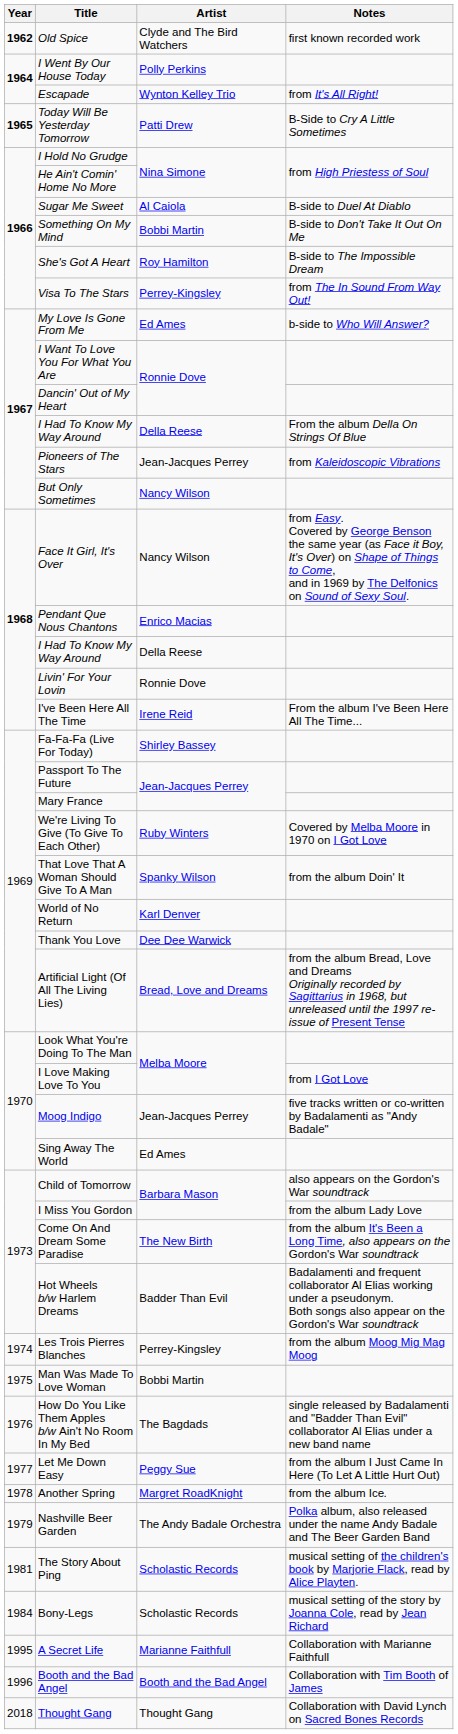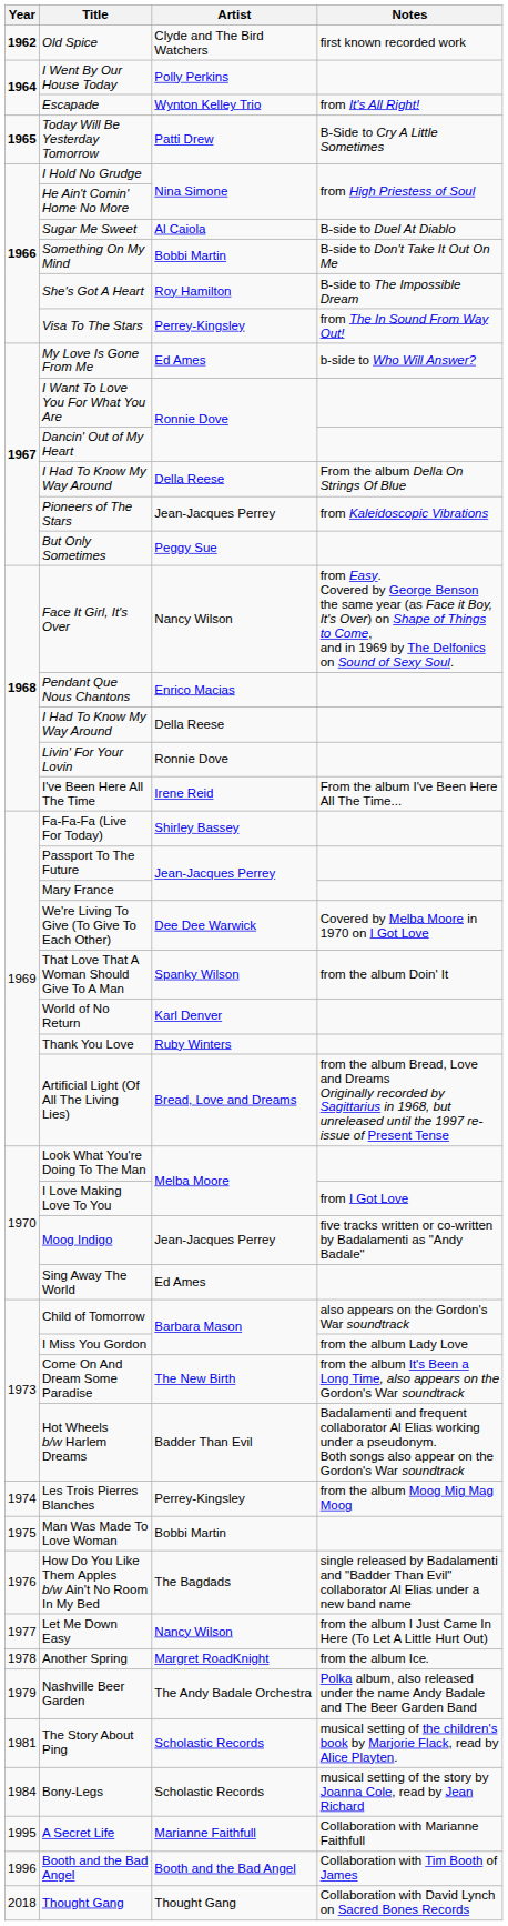 <table class="wikitable sortable" width=100%>
 <tr>
 <th width="30">Year</th>
 <th>Title</th>
 <th width="200">Artist</th>
 <th>Notes</th>
 </tr>
 <tr>
 <td><strong>1962</strong></td>
 <td><em>Old Spice</em></td>
 <td>Clyde and The Bird Watchers</td>
 <td>first known recorded work</td>
 </tr>
 <tr>
 <td rowspan = "2"><strong>1964</strong></td>
 <td><em>I Went By Our House Today</em></td>
 <td><a href='#'>Polly Perkins</a></td>
 <td></td>
 </tr>
 <tr>
 <td><em>Escapade</em></td>
 <td><a href='#'>Wynton Kelley Trio</a></td>
 <td>from <em><a href='#'>It's All Right!</a></em></td>
 </tr>
 <tr>
 <td><strong>1965</strong></td>
 <td><em>Today Will Be Yesterday Tomorrow</em></td>
 <td><a href='#'>Patti Drew</a></td>
 <td>B-Side to <em>Cry A Little Sometimes</em></td>
 </tr>
 <tr>
 <td rowspan="6"><strong>1966</strong></td>
 <td><em>I Hold No Grudge</em></td>
 <td rowspan="2"><a href='#'>Nina Simone</a></td>
 <td rowspan="2">from <em><a href='#'>High Priestess of Soul</a></em></td>
 </tr>
 <tr>
 <td><em>He Ain't Comin' Home No More</em></td>
 </tr>
 <tr>
 <td><em>Sugar Me Sweet</em></td>
 <td><a href='#'>Al Caiola</a></td>
 <td>B-side to <em>Duel At Diablo</em></td>
 </tr>
 <tr>
 <td><em>Something On My Mind</em></td>
 <td><a href='#'>Bobbi Martin</a></td>
 <td>B-side to <em>Don't Take It Out On Me</em></td>
 </tr>
 <tr>
 <td><em>She's Got A Heart</em></td>
 <td><a href='#'>Roy Hamilton</a></td>
 <td>B-side to <em>The Impossible Dream</em></td>
 </tr>
 <tr>
 <td><em>Visa To The Stars</em></td>
 <td><a href='#'>Perrey-Kingsley</a></td>
 <td>from <a href='#'><em>The In Sound From Way Out!</em></a></td>
 </tr>
 <tr>
 <td rowspan="6"><strong>1967</strong></td>
 <td><em>My Love Is Gone From Me</em></td>
 <td><a href='#'>Ed Ames</a></td>
 <td>b-side to <a href='#'><em>Who Will Answer?</em></a></td>
 </tr>
 <tr>
 <td><em>I Want To Love You For What You Are</em></td>
 <td rowspan="2"><a href='#'>Ronnie Dove</a></td>
 <td></td>
 </tr>
 <tr>
 <td><em>Dancin' Out of My Heart</em></td>
 <td></td>
 </tr>
 <tr>
 <td><em>I Had To Know My Way Around</em></td>
 <td><a href='#'>Della Reese</a></td>
 <td>From the album <em>Della On Strings Of Blue</em></td>
 </tr>
 <tr>
 <td><em>Pioneers of The Stars</em></td>
 <td>Jean-Jacques Perrey</td>
 <td>from <em><a href='#'>Kaleidoscopic Vibrations</a></em></td>
 </tr>
 <tr>
 <td><em>But Only Sometimes</em></td>
-<td><a href='#'>Nancy Wilson</a></td>
+<td><a href='#'>Peggy Sue</a></td>
 <td></td>
 </tr>
 <tr>
 <td rowspan="5"><strong>1968</strong></td>
 <td><em>Face It Girl, It's Over</em></td>
 <td>Nancy Wilson</td>
 <td>from <a href='#'><em>Easy</em></a>.<br>Covered by <a href='#'>George Benson</a> the same year (as <em>Face it Boy, It's Over</em>) on <a href='#'><em>Shape of Things to Come</em></a>,<br>and in 1969 by <a href='#'>The Delfonics</a> on <em><a href='#'>Sound of Sexy Soul</a></em>.</td>
 </tr>
 <tr>
 <td><em>Pendant Que Nous Chantons</em></td>
 <td><a href='#'>Enrico Macias</a></td>
 <td></td>
 </tr>
 <tr>
 <td><em>I Had To Know My Way Around</em></td>
 <td>Della Reese</td>
 <td></td>
 </tr>
 <tr>
 <td><em>Livin' For Your Lovin<strong></td>
 <td>Ronnie Dove</td>
 <td></td>
 </tr>
 <tr>
 <td></em>I've Been Here All The Time<em></td>
 <td><a href='#'>Irene Reid</a></td>
 <td>From the album </em>I've Been Here All The Time...<em></td>
 </tr>
 <tr>
 <td rowspan="8"></strong>1969<strong></td>
 <td></em>Fa-Fa-Fa (Live For Today)<em></td>
 <td><a href='#'>Shirley Bassey</a></td>
 <td></td>
 </tr>
 <tr>
 <td></em>Passport To The Future<em></td>
 <td rowspan="2"><a href='#'>Jean-Jacques Perrey</a></td>
 <td></td>
 </tr>
 <tr>
 <td></em>Mary France<em></td>
 <td></td>
 </tr>
 <tr>
 <td></em>We're Living To Give (To Give To Each Other)<em></td>
-<td><a href='#'>Ruby Winters</a></td>
+<td><a href='#'>Dee Dee Warwick</a></td>
 <td>Covered by <a href='#'>Melba Moore</a> in 1970 on </em><a href='#'>I Got Love</a><em></td>
 </tr>
 <tr>
 <td></em>That Love That A Woman Should Give To A Man<em></td>
 <td><a href='#'>Spanky Wilson</a></td>
 <td>from the album </em>Doin' It<em></td>
 </tr>
 <tr>
 <td></em>World of No Return<em></td>
 <td><a href='#'>Karl Denver</a></td>
 </tr>
 <tr>
 <td></em>Thank You Love<em></td>
-<td><a href='#'>Dee Dee Warwick</a></td>
+<td><a href='#'>Ruby Winters</a></td>
 <td></td>
 </tr>
 <tr>
 <td></em>Artificial Light (Of All The Living Lies)<em></td>
 <td><a href='#'>Bread, Love and Dreams</a></td>
 <td>from the album </em>Bread, Love and Dreams<em><br>Originally recorded by <a href='#'>Sagittarius</a> in 1968, but unreleased until the 1997 re-issue of </em><a href='#'>Present Tense</a><em></td>
 </tr>
 <tr>
 <td rowspan="4"></strong>1970<strong></td>
 <td></em>Look What You're Doing To The Man<em></td>
 <td rowspan="2"><a href='#'>Melba Moore</a></td>
 <td></td>
 </tr>
 <tr>
 <td></em>I Love Making Love To You<em></td>
 <td>from </em><a href='#'>I Got Love</a><em></td>
 </tr>
 <tr>
 <td></em><a href='#'>Moog Indigo</a><em></td>
 <td>Jean-Jacques Perrey</td>
 <td>five tracks written or co-written by Badalamenti as "Andy Badale"</td>
 </tr>
 <tr>
 <td></em>Sing Away The World<em></td>
 <td>Ed Ames</td>
 <td></td>
 </tr>
 <tr>
 <td rowspan="4"></strong>1973<strong></td>
 <td></em>Child of Tomorrow<em></td>
 <td rowspan="2"><a href='#'>Barbara Mason</a></td>
 <td>also appears on the </em>Gordon's War<em> soundtrack</td>
 </tr>
 <tr>
 <td></em>I Miss You Gordon<em></td>
 <td>from the album </em>Lady Love<em></td>
 </tr>
 <tr>
 <td></em>Come On And Dream Some Paradise<em></td>
 <td><a href='#'>The New Birth</a></td>
 <td>from the album </em><a href='#'>It's Been a Long Time</a><em>, also appears on the </em>Gordon's War<em> soundtrack</td>
 </tr>
 <tr>
 <td></em>Hot Wheels<em> <br> b/w </em>Harlem Dreams<em></td>
 <td>Badder Than Evil</td>
 <td>Badalamenti and frequent collaborator Al Elias working under a pseudonym. <br>Both songs also appear on the </em>Gordon's War<em> soundtrack</td>
 </tr>
 <tr>
 <td></strong>1974<strong></td>
 <td></em>Les Trois Pierres Blanches<em></td>
 <td>Perrey-Kingsley</td>
 <td>from the album </em><a href='#'>Moog Mig Mag Moog</a><em></td>
 </tr>
 <tr>
 <td></strong>1975<strong></td>
 <td></em>Man Was Made To Love Woman<em></td>
 <td>Bobbi Martin</td>
 <td></td>
 </tr>
 <tr>
 <td></strong>1976<strong></td>
 <td></em>How Do You Like Them Apples<em> <br> b/w </em>Ain't No Room In My Bed<em></td>
 <td>The Bagdads</td>
 <td>single released by Badalamenti and "Badder Than Evil" collaborator Al Elias under a new band name</td>
 </tr>
 <tr>
 <td></strong>1977<strong></td>
 <td></em>Let Me Down Easy<em></td>
-<td><a href='#'>Peggy Sue</a></td>
+<td><a href='#'>Nancy Wilson</a></td>
 <td>from the album </em>I Just Came In Here (To Let A Little Hurt Out)<em></td>
 </tr>
 <tr>
 <td></strong>1978<strong></td>
 <td></em>Another Spring<em></td>
 <td><a href='#'>Margret RoadKnight</a></td>
 <td>from the album </em>Ice<em>.</td>
 </tr>
 <tr>
 <td></strong>1979<strong></td>
 <td></em>Nashville Beer Garden<em></td>
 <td>The Andy Badale Orchestra</td>
 <td><a href='#'>Polka</a> album, also released under the name </em>Andy Badale and The Beer Garden Band<em></td>
 </tr>
 <tr>
 <td></strong>1981<strong></td>
 <td></em>The Story About Ping<em></td>
 <td><a href='#'>Scholastic Records</a></td>
 <td>musical setting of <a href='#'>the children's book</a> by <a href='#'>Marjorie Flack</a>, read by <a href='#'>Alice Playten</a>.</td>
 </tr>
 <tr>
 <td></strong>1984<strong></td>
 <td></em>Bony-Legs<em></td>
 <td>Scholastic Records</td>
 <td>musical setting of the story by <a href='#'>Joanna Cole</a>, read by <a href='#'>Jean Richard</a></td>
 </tr>
 <tr>
 <td></strong>1995<strong></td>
 <td></em><a href='#'>A Secret Life</a><em></td>
 <td><a href='#'>Marianne Faithfull</a></td>
 <td>Collaboration with Marianne Faithfull</td>
 </tr>
 <tr>
 <td></strong>1996<strong></td>
 <td></em><a href='#'>Booth and the Bad Angel</a><em></td>
 <td><a href='#'>Booth and the Bad Angel</a></td>
 <td>Collaboration with <a href='#'>Tim Booth</a> of <a href='#'>James</a></td>
 </tr>
 <tr>
 <td></strong>2018<strong></td>
 <td></em><a href='#'>Thought Gang</a><em></td>
 <td>Thought Gang</td>
 <td>Collaboration with David Lynch on <a href='#'>Sacred Bones Records</a></td>
 </tr>
 </table>
